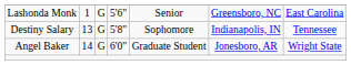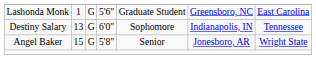 <table class="wikitable sortable" style="text-align: center">
 <tr align=center>
 </tr>
 <tr>
 <td>Lashonda Monk</td>
 <td>1</td>
 <td>G</td>
 <td>5'6"</td>
-<td>Senior</td>
+<td>Graduate Student</td>
 <td><a href='#'>Greensboro, NC</a></td>
 <td><a href='#'>East Carolina</a></td>
 </tr>
 <tr>
 <td>Destiny Salary</td>
 <td>13</td>
 <td>G</td>
-<td>5'8"</td>
+<td>6'0"</td>
 <td>Sophomore</td>
 <td><a href='#'>Indianapolis, IN</a></td>
 <td><a href='#'>Tennessee</a></td>
 </tr>
 <tr>
 <td>Angel Baker</td>
-<td>14</td>
+<td>15</td>
 <td>G</td>
-<td>6'0"</td>
-<td>Graduate Student</td>
+<td>5'8"</td>
+<td>Senior</td>
 <td><a href='#'>Jonesboro, AR</a></td>
 <td><a href='#'>Wright State</a></td>
 </tr>
 <tr>
 <td colspan=7></td>
 </tr>
 </table>
